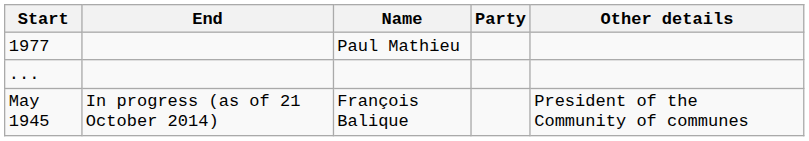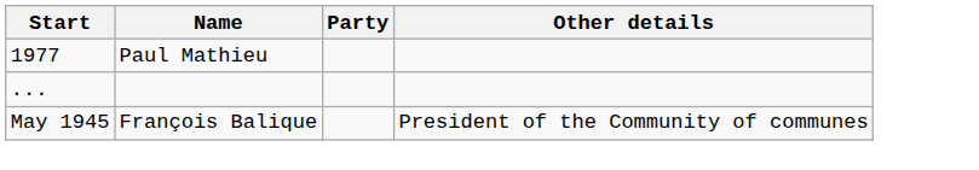 <table border="1" class="wikitable">
 <tr>
 <th>Start</th>
-<th>End</th>
 <th>Name</th>
 <th>Party</th>
 <th>Other details</th>
 </tr>
 <tr>
 <td>1977</td>
-<td></td>
 <td>Paul Mathieu</td>
 <td></td>
 <td></td>
 </tr>
 <tr>
 <td>...</td>
 <td></td>
 <td></td>
 <td></td>
-<td></td>
 </tr>
 <tr>
 <td>May 1945</td>
-<td>In progress (as of 21 October 2014)</td>
 <td>François Balique</td>
 <td></td>
 <td>President of the Community of communes</td>
 </tr>
 </table>
